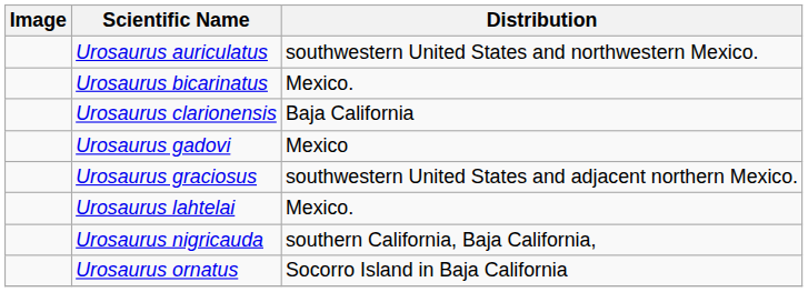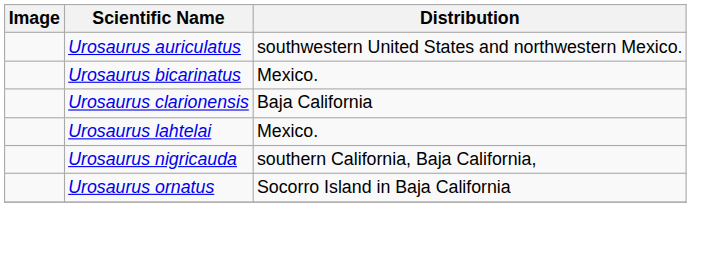 <table class="wikitable">
 <tr>
 <th>Image</th>
 <th>Scientific Name</th>
 <th>Distribution</th>
 </tr>
 <tr>
 <td></td>
 <td><em><a href='#'>Urosaurus auriculatus</a></em> </td>
 <td>southwestern United States and northwestern Mexico.</td>
 </tr>
 <tr>
 <td></td>
 <td><em><a href='#'>Urosaurus bicarinatus</a></em> </td>
 <td>Mexico.</td>
 </tr>
 <tr>
 <td></td>
 <td><em><a href='#'>Urosaurus clarionensis</a></em> </td>
 <td>Baja California</td>
 </tr>
 <tr>
 <td></td>
-<td><em><a href='#'>Urosaurus gadovi</a></em> </td>
-<td>Mexico</td>
-</tr>
-<tr>
-<td></td>
-<td><em><a href='#'>Urosaurus graciosus</a></em> </td>
-<td>southwestern United States and adjacent northern Mexico.</td>
-</tr>
-<tr>
-<td></td>
 <td><em><a href='#'>Urosaurus lahtelai</a></em> </td>
 <td>Mexico.</td>
 </tr>
 <tr>
 <td></td>
 <td><em><a href='#'>Urosaurus nigricauda</a></em> </td>
 <td>southern California, Baja California,</td>
 </tr>
 <tr>
 <td></td>
 <td><em><a href='#'>Urosaurus ornatus</a></em> </td>
 <td>Socorro Island in Baja California</td>
 </tr>
 <tr>
 </tr>
 </table>
